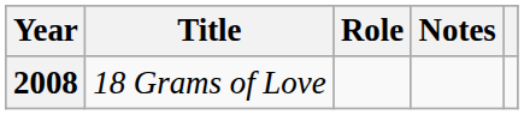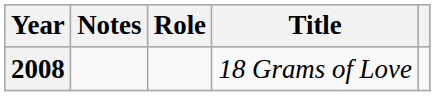 <table class="wikitable sortable plainrowheaders">
 <tr>
 <th scope="col">Year</th>
+<th scope="col" class="unsortable">Notes</th>
+<th scope="col">Role</th>
 <th scope="col">Title</th>
-<th scope="col">Role</th>
-<th scope="col" class="unsortable">Notes</th>
 <th scope="col" class="unsortable"></th>
 </tr>
 <tr>
 <th scope="row">2008</th>
-<td><em>18 Grams of Love</em></td>
 <td></td>
 <td></td>
+<td><em>18 Grams of Love</em></td>
 <td></td>
 </tr>
 </table>
